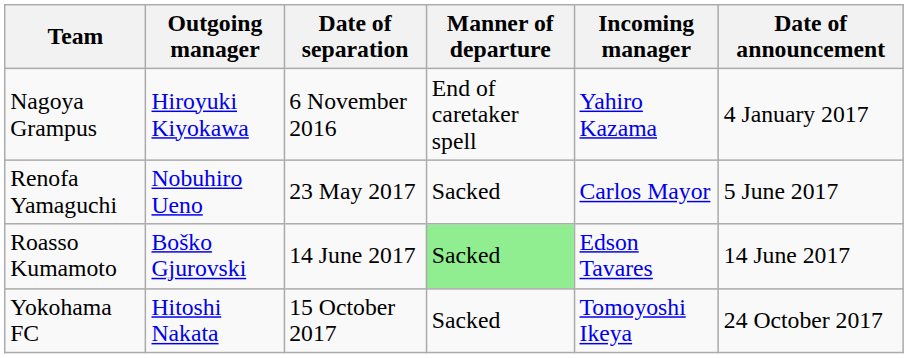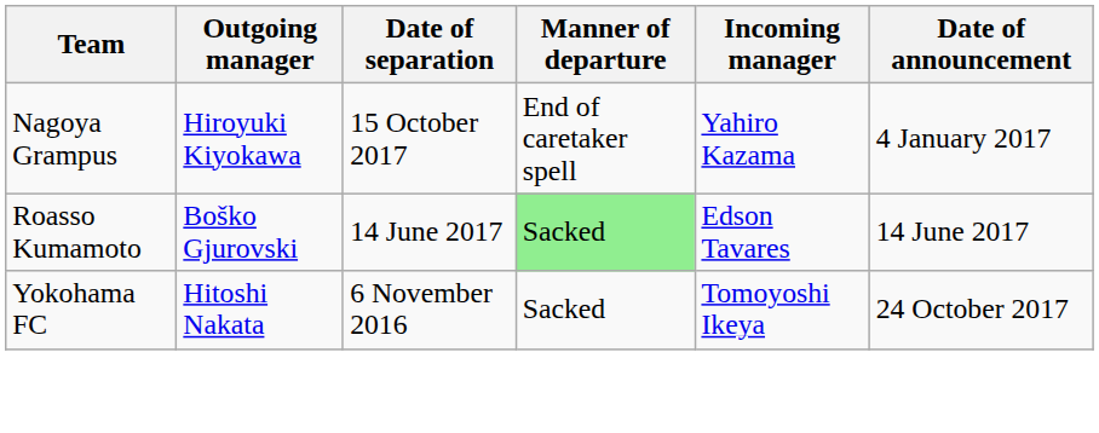 <table class="wikitable sortable">
 <tr>
 <th>Team</th>
 <th>Outgoing manager</th>
 <th>Date of separation</th>
 <th>Manner of departure</th>
 <th>Incoming manager</th>
 <th>Date of announcement</th>
 </tr>
 <tr>
 <td>Nagoya Grampus</td>
 <td> <a href='#'>Hiroyuki Kiyokawa</a></td>
-<td>6 November 2016</td>
+<td>15 October 2017</td>
 <td>End of caretaker spell</td>
 <td> <a href='#'>Yahiro Kazama</a></td>
 <td>4 January 2017</td>
-</tr>
-<tr>
-<td>Renofa Yamaguchi</td>
-<td> <a href='#'>Nobuhiro Ueno</a></td>
-<td>23 May 2017</td>
-<td>Sacked</td>
-<td> <a href='#'>Carlos Mayor</a></td>
-<td>5 June 2017</td>
 </tr>
 <tr>
 <td>Roasso Kumamoto</td>
 <td> <a href='#'>Boško Gjurovski</a></td>
 <td>14 June 2017</td>
 <td style="background: lightgreen;">Sacked</td>
 <td> <a href='#'>Edson Tavares</a></td>
 <td>14 June 2017</td>
 </tr>
 <tr>
 <td>Yokohama FC</td>
 <td> <a href='#'>Hitoshi Nakata</a></td>
-<td>15 October 2017</td>
+<td>6 November 2016</td>
 <td>Sacked</td>
 <td> <a href='#'>Tomoyoshi Ikeya</a></td>
 <td>24 October 2017</td>
 </tr>
 </table>
